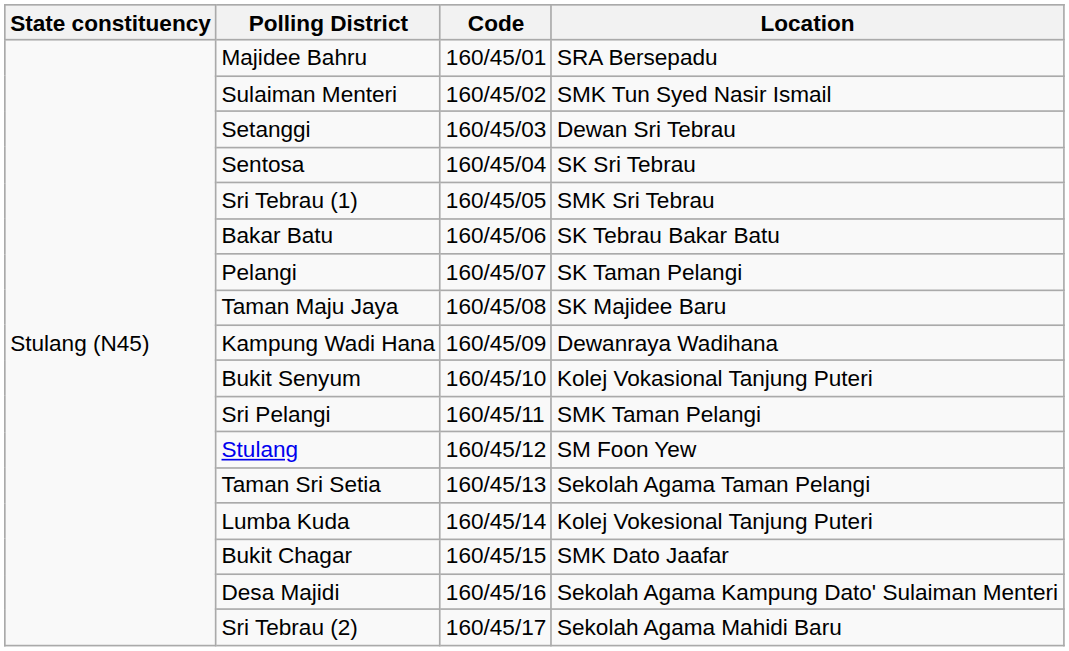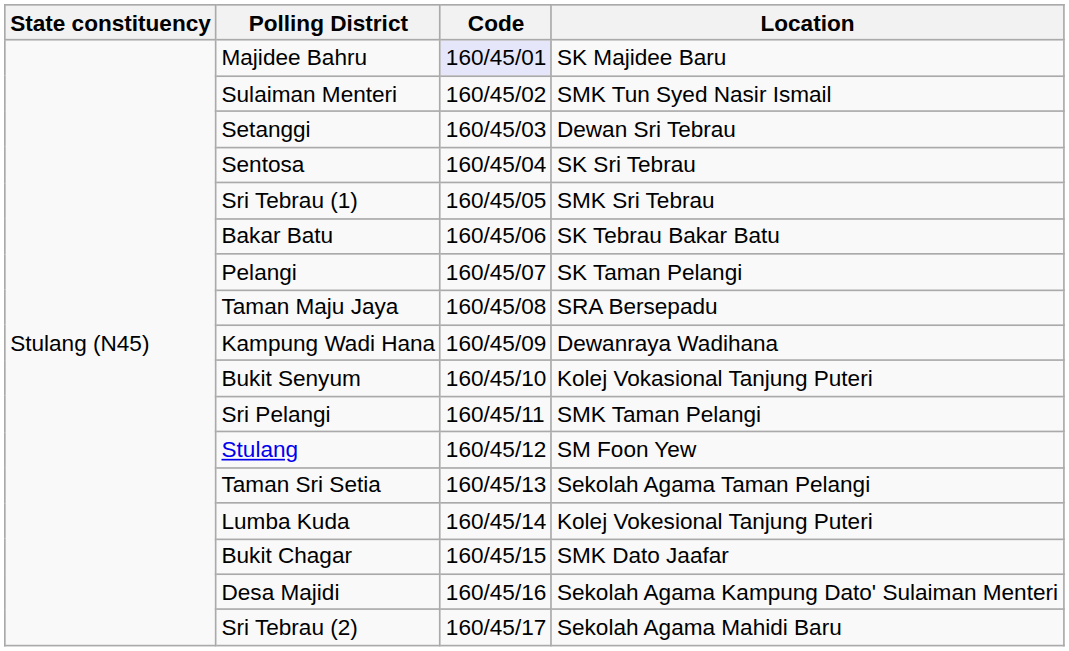 <table class="wikitable sortable mw-collapsible" style="white-space:nowrap;font-size:85%">
 <tr>
 <th>State constituency</th>
 <th>Polling District</th>
 <th>Code</th>
 <th>Location</th>
 </tr>
 <tr>
 <td rowspan="17">Stulang (N45)</td>
 <td>Majidee Bahru</td>
-<td>160/45/01</td>
-<td>SRA Bersepadu</td>
+<td style="background: lavender;">160/45/01</td>
+<td>SK Majidee Baru</td>
 </tr>
 <tr>
 <td>Sulaiman Menteri</td>
 <td>160/45/02</td>
 <td>SMK Tun Syed Nasir Ismail</td>
 </tr>
 <tr>
 <td>Setanggi</td>
 <td>160/45/03</td>
 <td>Dewan Sri Tebrau</td>
 </tr>
 <tr>
 <td>Sentosa</td>
 <td>160/45/04</td>
 <td>SK Sri Tebrau</td>
 </tr>
 <tr>
 <td>Sri Tebrau (1)</td>
 <td>160/45/05</td>
 <td>SMK Sri Tebrau</td>
 </tr>
 <tr>
 <td>Bakar Batu</td>
 <td>160/45/06</td>
 <td>SK Tebrau Bakar Batu</td>
 </tr>
 <tr>
 <td>Pelangi</td>
 <td>160/45/07</td>
 <td>SK Taman Pelangi</td>
 </tr>
 <tr>
 <td>Taman Maju Jaya</td>
 <td>160/45/08</td>
-<td>SK Majidee Baru</td>
+<td>SRA Bersepadu</td>
 </tr>
 <tr>
 <td>Kampung Wadi Hana</td>
 <td>160/45/09</td>
 <td>Dewanraya Wadihana</td>
 </tr>
 <tr>
 <td>Bukit Senyum</td>
 <td>160/45/10</td>
 <td>Kolej Vokasional Tanjung Puteri</td>
 </tr>
 <tr>
 <td>Sri Pelangi</td>
 <td>160/45/11</td>
 <td>SMK Taman Pelangi</td>
 </tr>
 <tr>
 <td><a href='#'>Stulang</a></td>
 <td>160/45/12</td>
 <td>SM Foon Yew</td>
 </tr>
 <tr>
 <td>Taman Sri Setia</td>
 <td>160/45/13</td>
 <td>Sekolah Agama Taman Pelangi</td>
 </tr>
 <tr>
 <td>Lumba Kuda</td>
 <td>160/45/14</td>
 <td>Kolej Vokesional Tanjung Puteri</td>
 </tr>
 <tr>
 <td>Bukit Chagar</td>
 <td>160/45/15</td>
 <td>SMK Dato Jaafar</td>
 </tr>
 <tr>
 <td>Desa Majidi</td>
 <td>160/45/16</td>
 <td>Sekolah Agama Kampung Dato' Sulaiman Menteri</td>
 </tr>
 <tr>
 <td>Sri Tebrau (2)</td>
 <td>160/45/17</td>
 <td>Sekolah Agama Mahidi Baru</td>
 </tr>
 </table>
